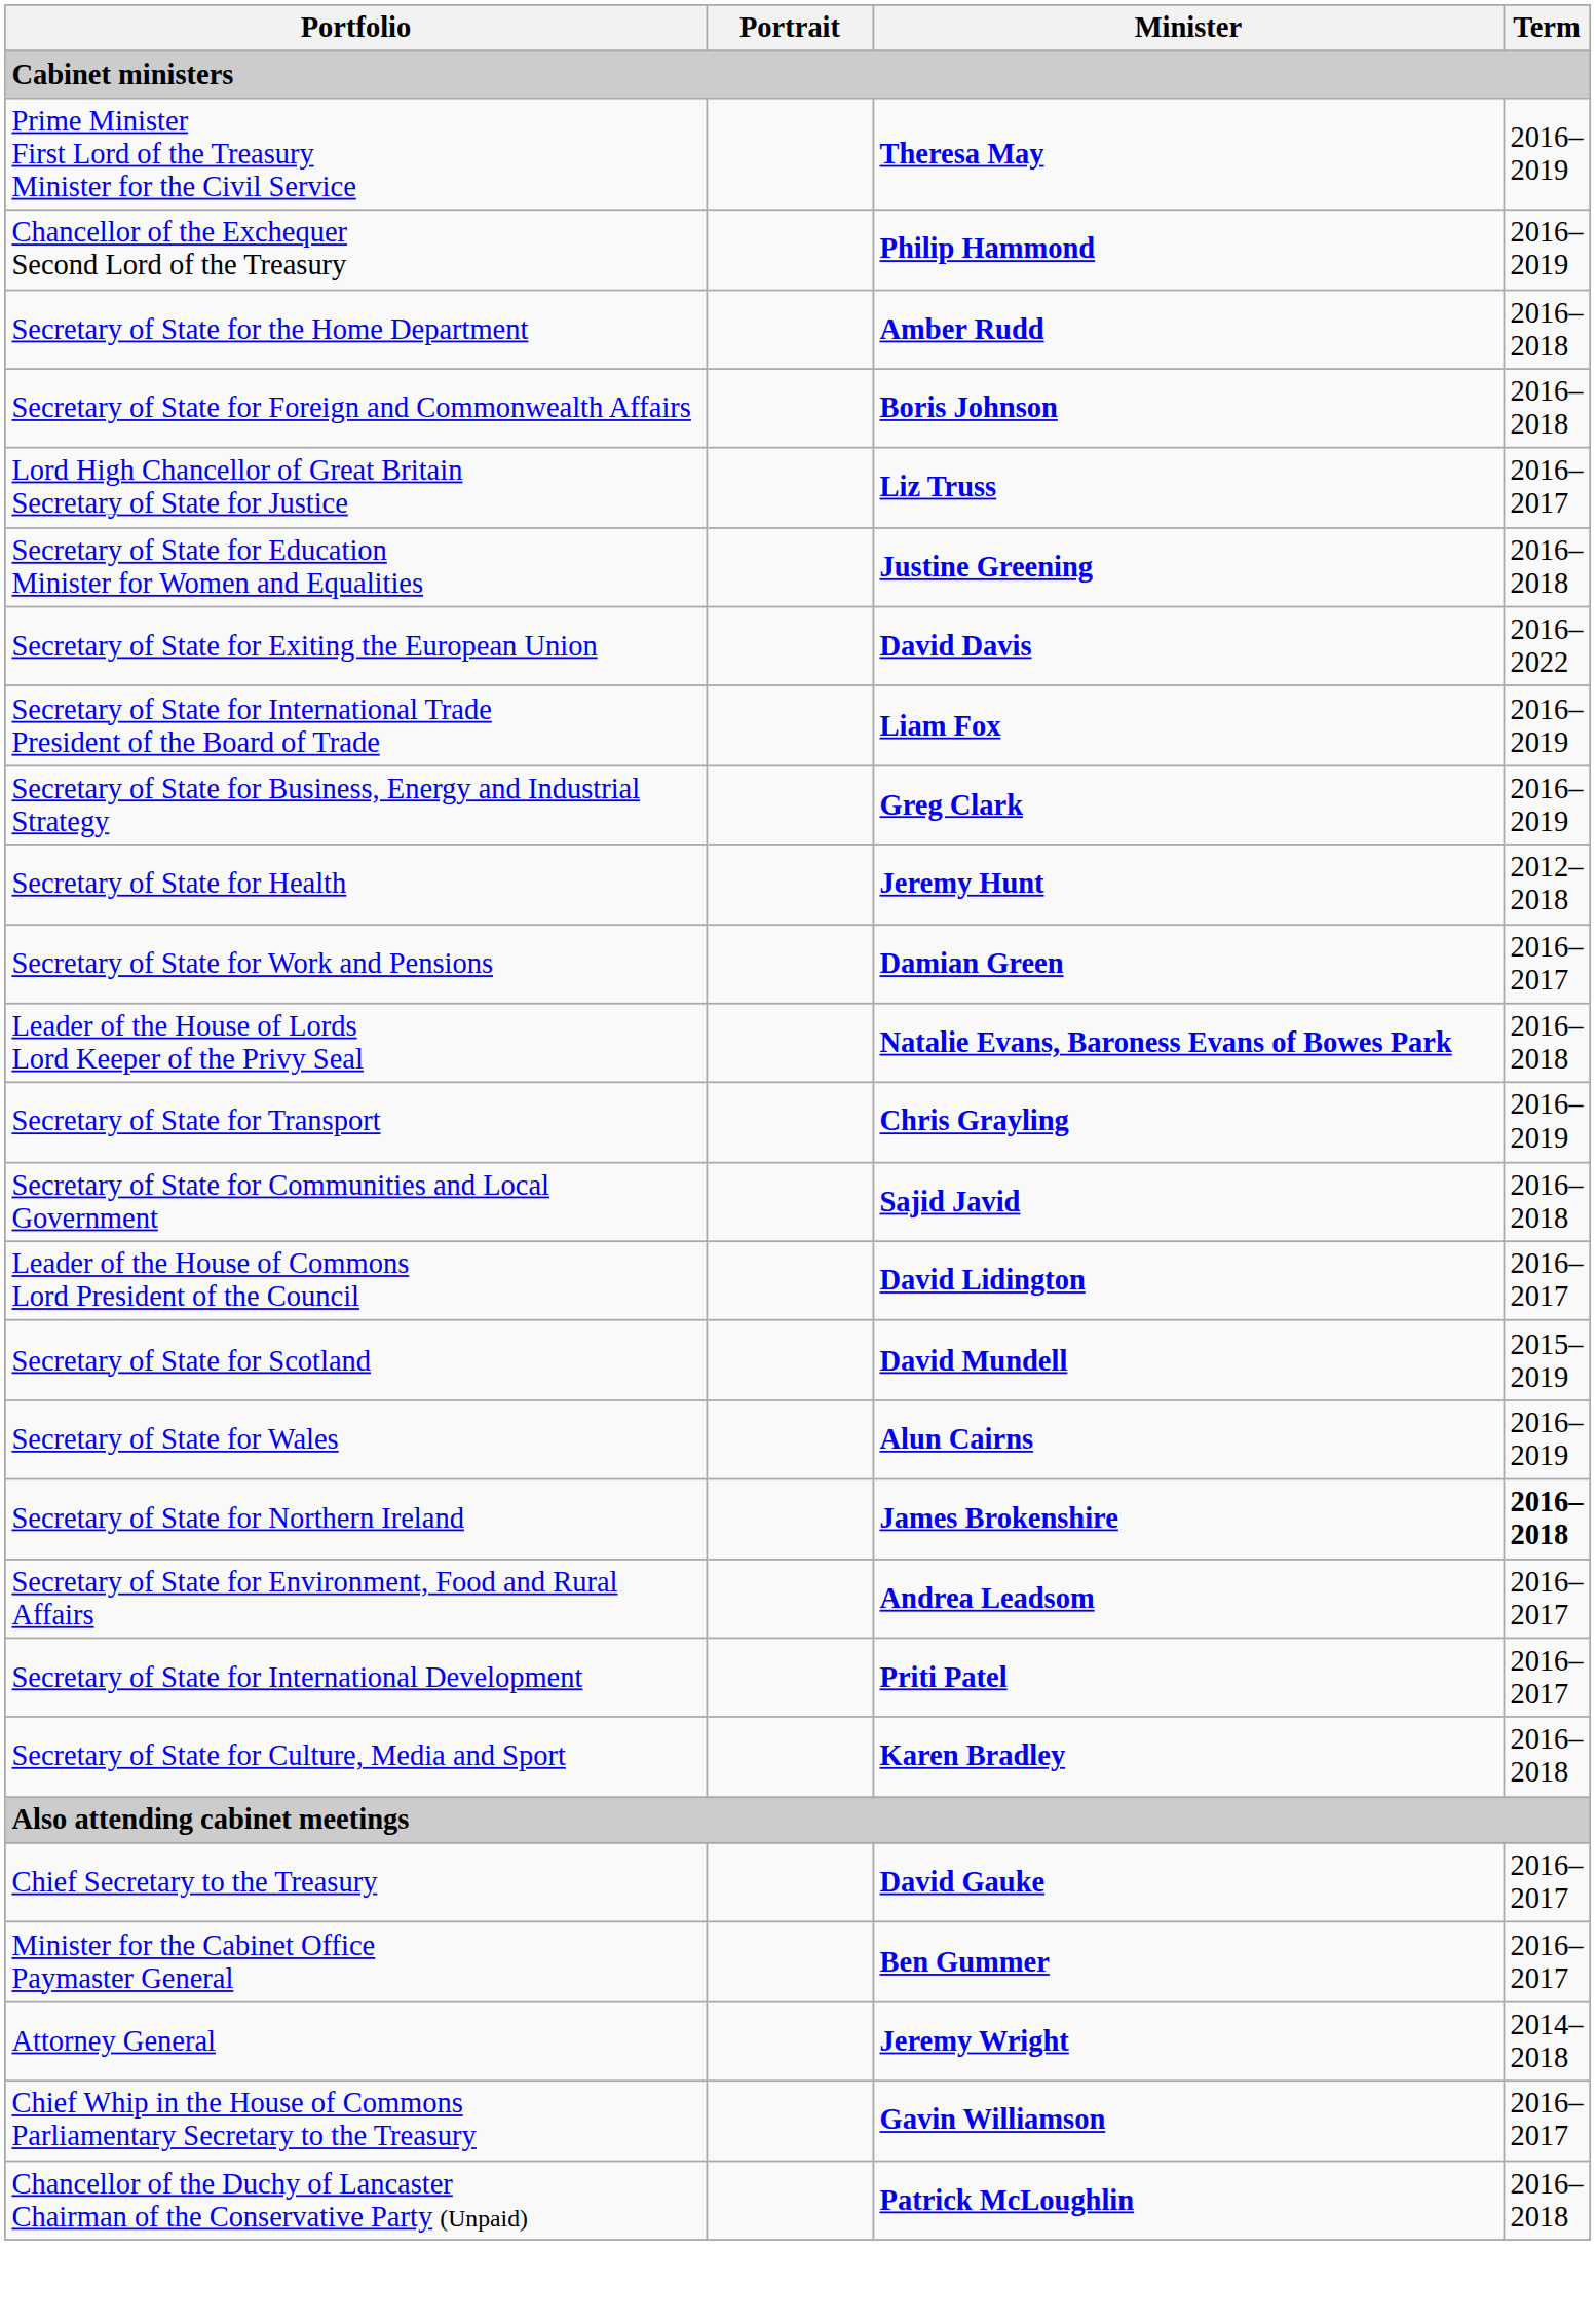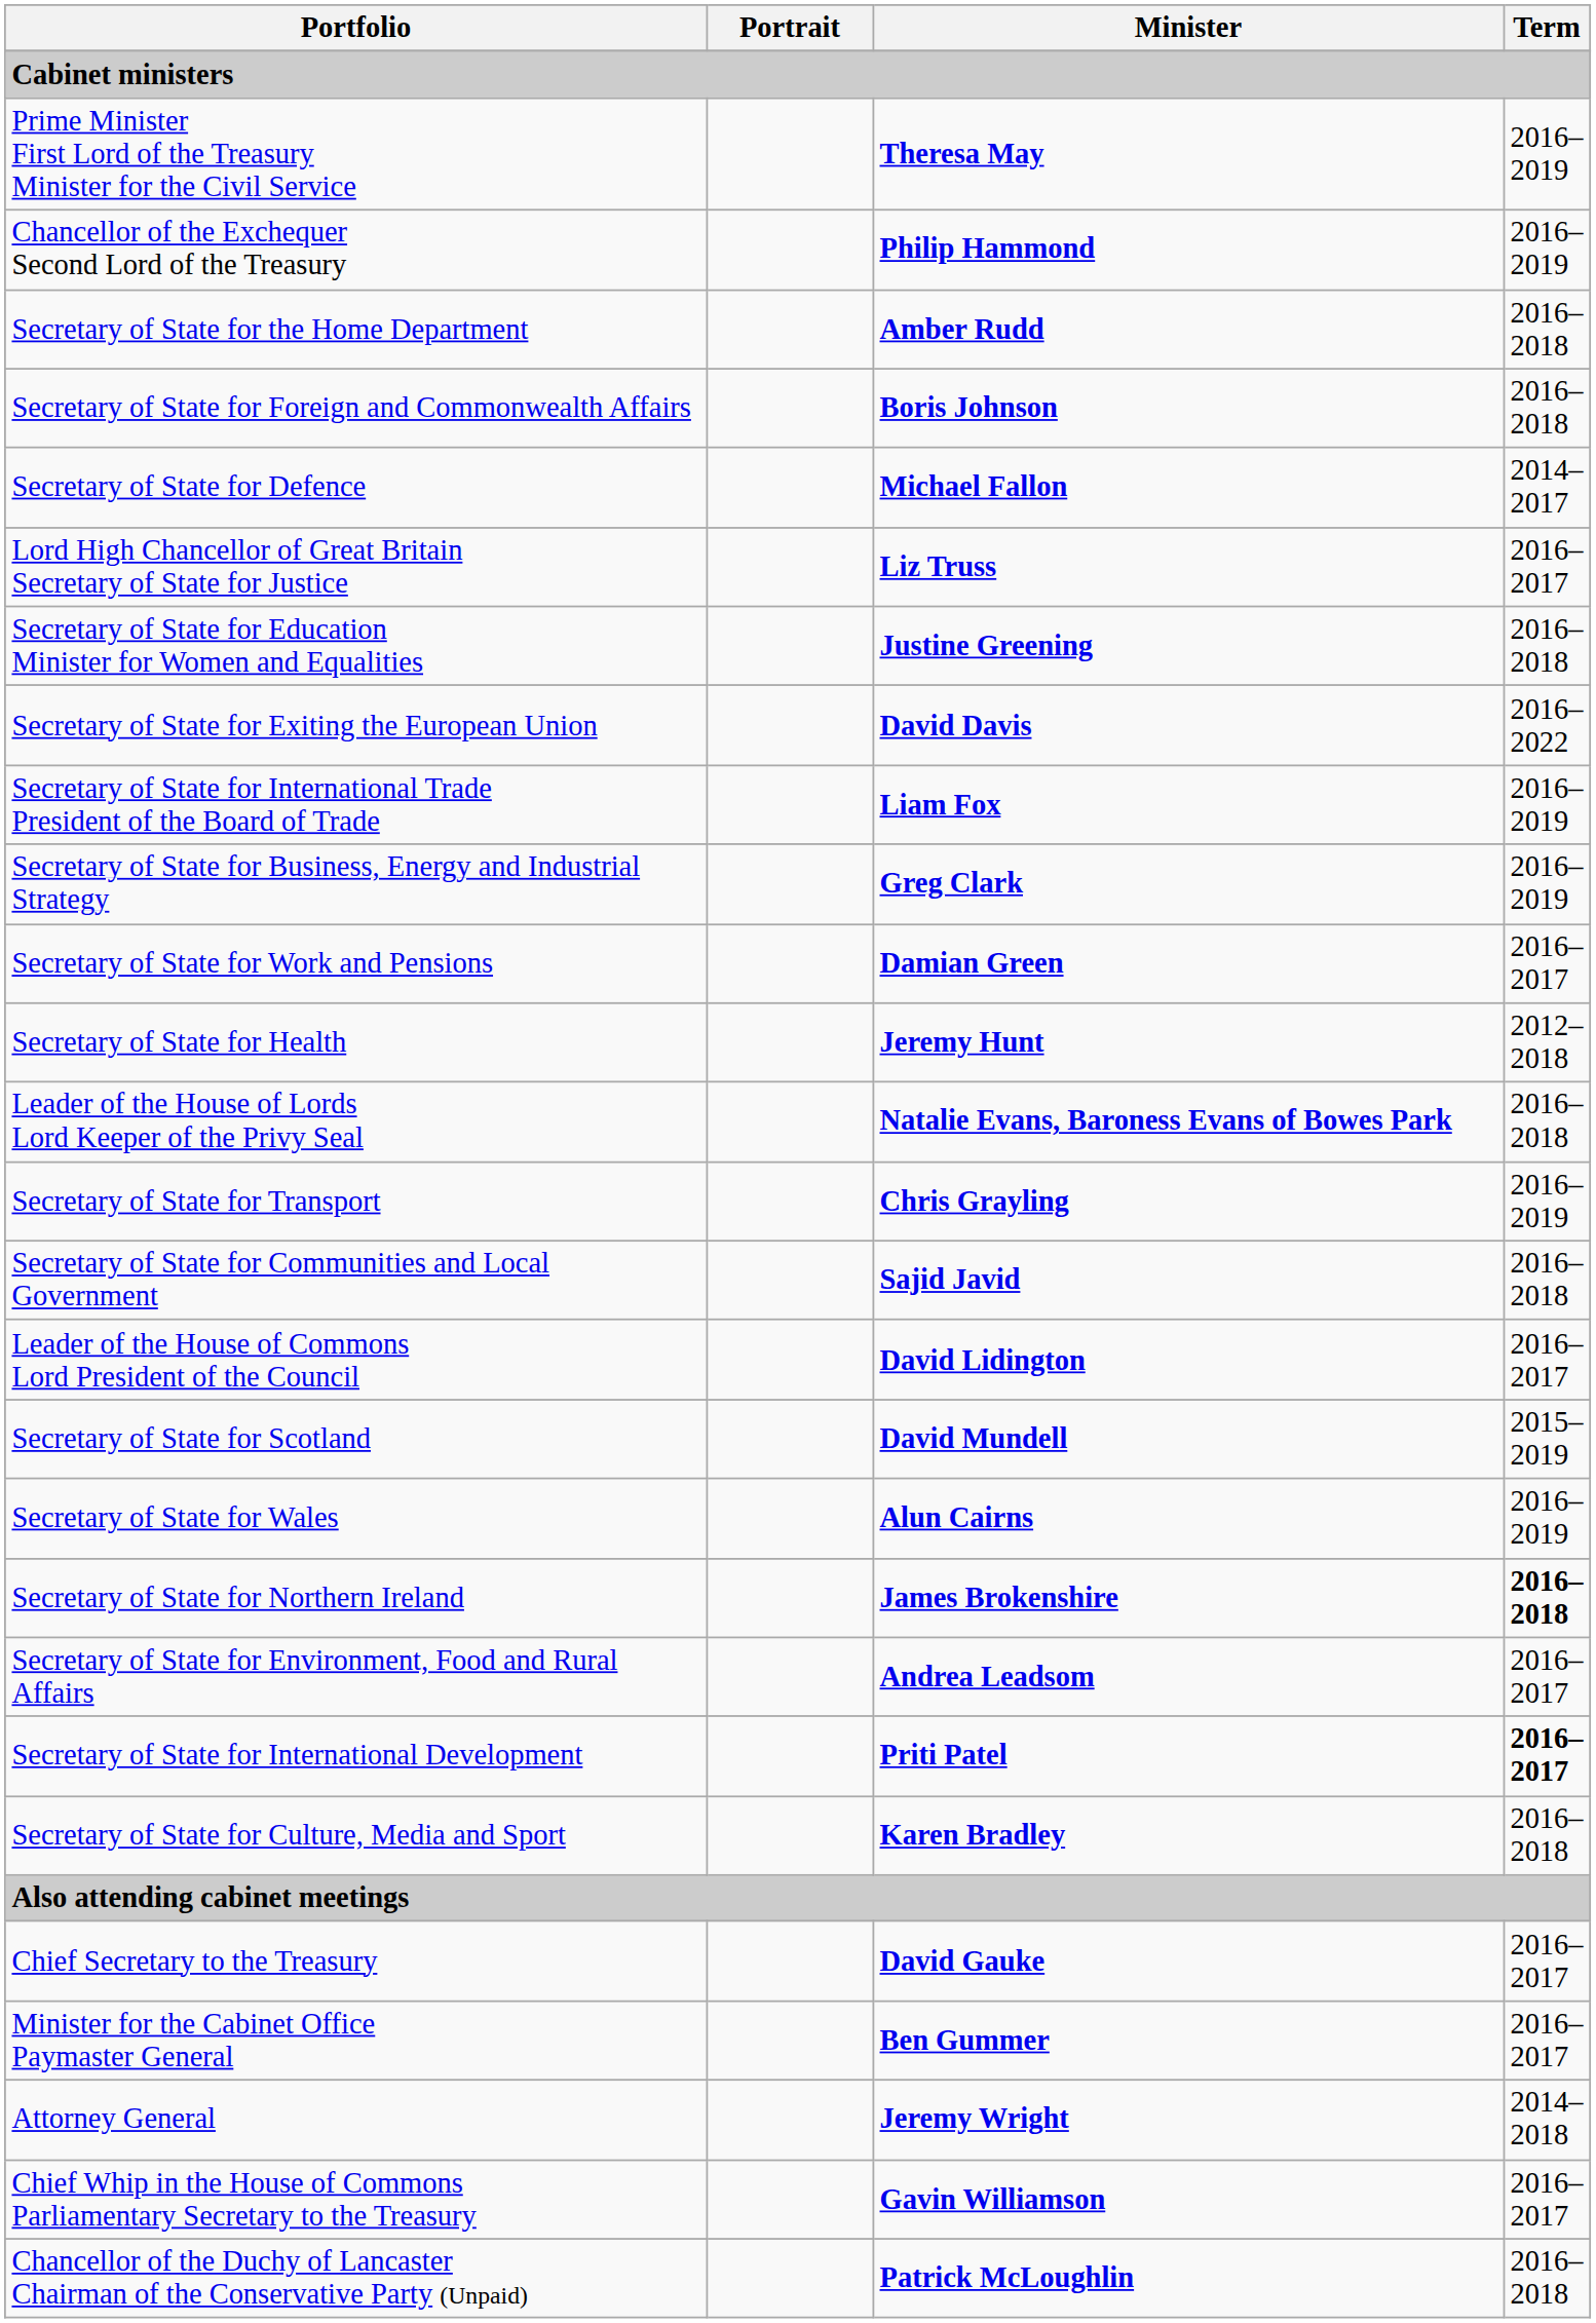 <table class="wikitable">
 <tr>
 <th width=390>Portfolio</th>
 <th width=85>Portrait</th>
 <th width=350>Minister</th>
 <th>Term</th>
 </tr>
 <tr>
 </tr>
 <tr>
 <td style="background:#cccccc;" colspan="4"><strong>Cabinet ministers</strong></td>
 </tr>
 <tr>
 <td><a href='#'>Prime Minister</a><br><a href='#'>First Lord of the Treasury</a><br><a href='#'>Minister for the Civil Service</a></td>
 <td></td>
 <td><strong><a href='#'>Theresa May</a></strong></td>
 <td>2016–2019</td>
 </tr>
 <tr>
 <td><a href='#'>Chancellor of the Exchequer</a><br>Second Lord of the Treasury</td>
 <td></td>
 <td><strong><a href='#'>Philip Hammond</a></strong></td>
 <td>2016–2019</td>
 </tr>
 <tr>
 <td><a href='#'>Secretary of State for the Home Department</a></td>
 <td></td>
 <td><strong><a href='#'>Amber Rudd</a></strong></td>
 <td>2016–2018</td>
 </tr>
 <tr>
 <td><a href='#'>Secretary of State for Foreign and Commonwealth Affairs</a></td>
 <td></td>
 <td><strong><a href='#'>Boris Johnson</a></strong></td>
 <td>2016–2018</td>
 </tr>
 <tr>
+<td><a href='#'>Secretary of State for Defence</a></td>
+<td></td>
+<td><strong><a href='#'>Michael Fallon</a></strong></td>
+<td>2014–2017</td>
+</tr>
+<tr>
 <td><a href='#'>Lord High Chancellor of Great Britain</a><br><a href='#'>Secretary of State for Justice</a></td>
 <td></td>
 <td><strong><a href='#'>Liz Truss</a></strong></td>
 <td>2016–2017</td>
 </tr>
 <tr>
 <td><a href='#'>Secretary of State for Education</a><br><a href='#'>Minister for Women and Equalities</a></td>
 <td></td>
 <td><strong><a href='#'>Justine Greening</a></strong></td>
 <td>2016–2018</td>
 </tr>
 <tr>
 <td><a href='#'>Secretary of State for Exiting the European Union</a></td>
 <td></td>
 <td><strong><a href='#'>David Davis</a></strong></td>
 <td>2016–2022</td>
 </tr>
 <tr>
 <td><a href='#'>Secretary of State for International Trade</a><br><a href='#'>President of the Board of Trade</a></td>
 <td></td>
 <td><strong><a href='#'>Liam Fox</a></strong></td>
 <td>2016–2019</td>
 </tr>
 <tr>
 <td><a href='#'>Secretary of State for Business, Energy and Industrial Strategy</a></td>
 <td></td>
 <td><strong><a href='#'>Greg Clark</a></strong></td>
 <td>2016–2019</td>
 </tr>
 <tr>
+<td><a href='#'>Secretary of State for Work and Pensions</a></td>
+<td></td>
+<td><strong><a href='#'>Damian Green</a></strong></td>
+<td>2016–2017</td>
+</tr>
+<tr>
 <td><a href='#'>Secretary of State for Health</a></td>
 <td></td>
 <td><strong><a href='#'>Jeremy Hunt</a></strong></td>
 <td>2012–2018</td>
-</tr>
-<tr>
-<td><a href='#'>Secretary of State for Work and Pensions</a></td>
-<td></td>
-<td><strong><a href='#'>Damian Green</a></strong></td>
-<td>2016–2017</td>
 </tr>
 <tr>
 <td><a href='#'>Leader of the House of Lords</a><br><a href='#'>Lord Keeper of the Privy Seal</a></td>
 <td></td>
 <td><strong><a href='#'>Natalie Evans, Baroness Evans of Bowes Park</a></strong></td>
 <td>2016–2018</td>
 </tr>
 <tr>
 <td><a href='#'>Secretary of State for Transport</a></td>
 <td></td>
 <td><strong><a href='#'>Chris Grayling</a></strong></td>
 <td>2016–2019</td>
 </tr>
 <tr>
 <td><a href='#'>Secretary of State for Communities and Local Government</a></td>
 <td></td>
 <td><strong><a href='#'>Sajid Javid</a></strong></td>
 <td>2016–2018</td>
 </tr>
 <tr>
 <td><a href='#'>Leader of the House of Commons</a><br><a href='#'>Lord President of the Council</a></td>
 <td></td>
 <td><strong><a href='#'>David Lidington</a></strong></td>
 <td>2016–2017</td>
 </tr>
 <tr>
 <td><a href='#'>Secretary of State for Scotland</a></td>
 <td></td>
 <td><strong><a href='#'>David Mundell</a></strong></td>
 <td>2015–2019</td>
 </tr>
 <tr>
 <td><a href='#'>Secretary of State for Wales</a></td>
 <td></td>
 <td><strong><a href='#'>Alun Cairns</a></strong></td>
 <td>2016–2019</td>
 </tr>
 <tr>
 <td><a href='#'>Secretary of State for Northern Ireland</a></td>
 <td></td>
 <td><strong><a href='#'>James Brokenshire</a></strong></td>
 <td><strong>2016–2018</strong></td>
 </tr>
 <tr>
 <td><a href='#'>Secretary of State for Environment, Food and Rural Affairs</a></td>
 <td></td>
 <td><strong><a href='#'>Andrea Leadsom</a></strong></td>
 <td>2016–2017</td>
 </tr>
 <tr>
 <td><a href='#'>Secretary of State for International Development</a></td>
 <td></td>
 <td><strong><a href='#'>Priti Patel</a></strong></td>
-<td>2016–2017</td>
+<td><strong>2016–2017</strong></td>
 </tr>
 <tr>
 <td><a href='#'>Secretary of State for Culture, Media and Sport</a></td>
 <td></td>
 <td><strong><a href='#'>Karen Bradley</a></strong></td>
 <td>2016–2018</td>
 </tr>
 <tr>
 <td style="background:#cccccc;" colspan="4"><strong>Also attending cabinet meetings</strong></td>
 </tr>
 <tr>
 <td><a href='#'>Chief Secretary to the Treasury</a></td>
 <td></td>
 <td><strong><a href='#'>David Gauke</a></strong></td>
 <td>2016–2017</td>
 </tr>
 <tr>
 <td><a href='#'>Minister for the Cabinet Office</a><br><a href='#'>Paymaster General</a></td>
 <td></td>
 <td><strong><a href='#'>Ben Gummer</a></strong></td>
 <td>2016–2017</td>
 </tr>
 <tr>
 <td><a href='#'>Attorney General</a></td>
 <td></td>
 <td><strong><a href='#'>Jeremy Wright</a></strong></td>
 <td>2014–2018</td>
 </tr>
 <tr>
 <td><a href='#'>Chief Whip in the House of Commons</a><br><a href='#'>Parliamentary Secretary to the Treasury</a></td>
 <td></td>
 <td><strong><a href='#'>Gavin Williamson</a></strong></td>
 <td>2016–2017</td>
 </tr>
 <tr>
 <td><a href='#'>Chancellor of the Duchy of Lancaster</a><br><a href='#'>Chairman of the Conservative Party</a> <small>(Unpaid)</small></td>
 <td></td>
 <td><strong><a href='#'>Patrick McLoughlin</a></strong></td>
 <td>2016–2018</td>
 </tr>
 </table>
